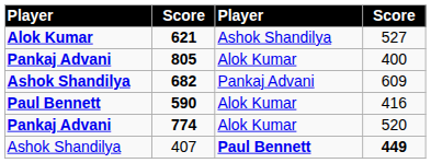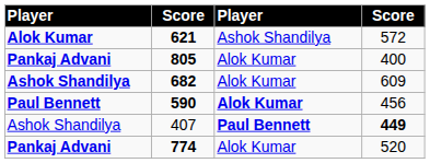 <table border="2" cellpadding="2" cellspacing="0" style="margin: 0; background: #f9f9f9; border: 1px #aaa solid; border-collapse: collapse; font-size: 100%;" width=50%>
 <tr>
 <th bgcolor="000000" style="color:white; text-align:left" width=20%>Player</th>
 <th bgcolor="000000" style="color:white; text-align:center" width=5%>Score</th>
 <th bgcolor="000000" style="color:white; text-align:left" width=20%>Player</th>
 <th bgcolor="000000" style="color:white; text-align:center" width= 5%>Score</th>
 </tr>
 <tr>
 <td style="text-align:left"> <strong><a href='#'>Alok Kumar</a></strong></td>
 <td style="text-align:center"><strong>621</strong></td>
 <td style="text-align:left"> <a href='#'>Ashok Shandilya</a></td>
-<td style="text-align:center">527</td>
+<td style="text-align:center">572</td>
 </tr>
 <tr>
 <td style="text-align:left"> <strong><a href='#'>Pankaj Advani</a></strong></td>
 <td style="text-align:center"><strong>805</strong></td>
 <td style="text-align:left"> <a href='#'>Alok Kumar</a></td>
 <td style="text-align:center">400</td>
 </tr>
 <tr>
 <td style="text-align:left"> <strong><a href='#'>Ashok Shandilya</a></strong></td>
 <td style="text-align:center"><strong>682</strong></td>
-<td style="text-align:left"> <a href='#'>Pankaj Advani</a></td>
+<td style="text-align:left"> <a href='#'>Alok Kumar</a></td>
 <td style="text-align:center">609</td>
 </tr>
 <tr>
 <td style="text-align:left"> <strong><a href='#'>Paul Bennett</a></strong></td>
 <td style="text-align:center"><strong>590</strong></td>
-<td style="text-align:left"> <a href='#'>Alok Kumar</a></td>
-<td style="text-align:center">416</td>
+<td style="text-align:left"><strong> <a href='#'>Alok Kumar</a></strong></td>
+<td style="text-align:center">456</td>
+</tr>
+<tr>
+<td style="text-align:left"> <a href='#'>Ashok Shandilya</a></td>
+<td style="text-align:center">407</td>
+<td style="text-align:left"> <strong><a href='#'>Paul Bennett</a></strong></td>
+<td style="text-align:center"><strong>449</strong></td>
 </tr>
 <tr>
 <td style="text-align:left"> <strong><a href='#'>Pankaj Advani</a></strong></td>
 <td style="text-align:center"><strong>774</strong></td>
 <td style="text-align:left"> <a href='#'>Alok Kumar</a></td>
 <td style="text-align:center">520</td>
 </tr>
-<tr>
-<td style="text-align:left"> <a href='#'>Ashok Shandilya</a></td>
-<td style="text-align:center">407</td>
-<td style="text-align:left"> <strong><a href='#'>Paul Bennett</a></strong></td>
-<td style="text-align:center"><strong>449</strong></td>
-</tr>
 </table>
